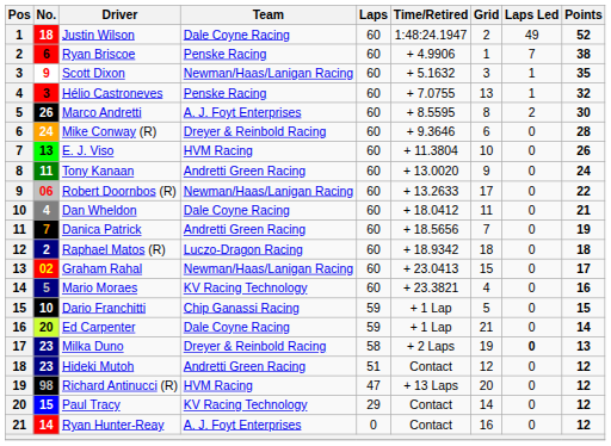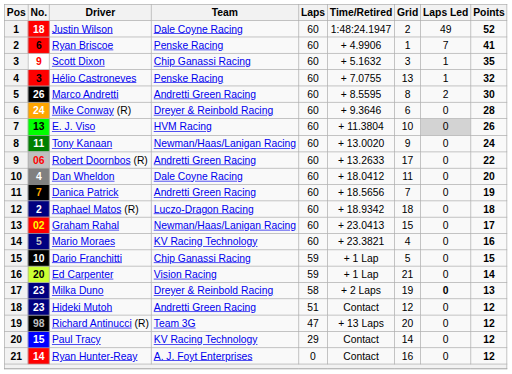 <table class="wikitable" style="font-size:95%;">
 <tr>
 <th>Pos</th>
 <th>No.</th>
 <th>Driver</th>
 <th>Team</th>
 <th>Laps</th>
 <th>Time/Retired</th>
 <th>Grid</th>
 <th>Laps Led</th>
 <th>Points</th>
 </tr>
 <tr>
 <th>1</th>
 <td style="background:red; color:white;" align=center><strong>18</strong></td>
 <td> <a href='#'>Justin Wilson</a></td>
 <td><a href='#'>Dale Coyne Racing</a></td>
 <td align=center>60</td>
 <td align=center>1:48:24.1947</td>
 <td align=center>2</td>
 <td align=center>49</td>
 <td align=center><strong>52</strong></td>
 </tr>
 <tr>
 <th>2</th>
 <td style="background:#FF0000; color:black;" align="center"><strong>6</strong></td>
 <td> <a href='#'>Ryan Briscoe</a></td>
 <td><a href='#'>Penske Racing</a></td>
 <td align=center>60</td>
 <td align=center>+ 4.9906</td>
 <td align=center>1</td>
 <td align=center>7</td>
-<td align=center><strong>38</strong></td>
+<td align=center><strong>41</strong></td>
 </tr>
 <tr>
 <th>3</th>
 <td style="background:#FFFFFF; color:red;" align=center><strong>9</strong></td>
 <td> <a href='#'>Scott Dixon</a></td>
-<td><a href='#'>Newman/Haas/Lanigan Racing</a></td>
+<td><a href='#'>Chip Ganassi Racing</a></td>
 <td align=center>60</td>
 <td align=center>+ 5.1632</td>
 <td align=center>3</td>
 <td align=center>1</td>
 <td align=center><strong>35</strong></td>
 </tr>
 <tr>
 <th>4</th>
 <td style="background:#FF0000; color:black;" align="center"><strong>3</strong></td>
 <td> <a href='#'>Hélio Castroneves</a></td>
 <td><a href='#'>Penske Racing</a></td>
 <td align=center>60</td>
 <td align=center>+ 7.0755</td>
 <td align=center>13</td>
 <td align=center>1</td>
 <td align=center><strong>32</strong></td>
 </tr>
 <tr>
 <th>5</th>
 <td style="background:black; color:white;" align=center><strong>26</strong></td>
 <td> <a href='#'>Marco Andretti</a></td>
-<td><a href='#'>A. J. Foyt Enterprises</a></td>
+<td><a href='#'>Andretti Green Racing</a></td>
 <td align=center>60</td>
 <td align=center>+ 8.5595</td>
 <td align=center>8</td>
 <td align=center>2</td>
 <td align=center><strong>30</strong></td>
 </tr>
 <tr>
 <th>6</th>
 <td style="background:orange; color:white;" align=center><strong>24</strong></td>
 <td> <a href='#'>Mike Conway</a> (R)</td>
 <td><a href='#'>Dreyer & Reinbold Racing</a></td>
 <td align=center>60</td>
 <td align=center>+ 9.3646</td>
 <td align=center>6</td>
 <td align=center>0</td>
 <td align=center><strong>28</strong></td>
 </tr>
 <tr>
 <th>7</th>
 <td style="background:lime; color:black;" align=center><strong>13</strong></td>
 <td> <a href='#'>E. J. Viso</a></td>
 <td><a href='#'>HVM Racing</a></td>
 <td align=center>60</td>
 <td align=center>+ 11.3804</td>
 <td align=center>10</td>
-<td align=center>0</td>
+<td align=center style="background: lightgrey;">0</td>
 <td align=center><strong>26</strong></td>
 </tr>
 <tr>
 <th>8</th>
 <td style="background:green; color:white;" align=center><strong>11</strong></td>
 <td> <a href='#'>Tony Kanaan</a></td>
-<td><a href='#'>Andretti Green Racing</a></td>
+<td><a href='#'>Newman/Haas/Lanigan Racing</a></td>
 <td align=center>60</td>
 <td align=center>+ 13.0020</td>
 <td align=center>9</td>
 <td align=center>0</td>
 <td align=center><strong>24</strong></td>
 </tr>
 <tr>
 <th>9</th>
 <td style="background:silver; color:red;" align=center><strong>06</strong></td>
 <td> <a href='#'>Robert Doornbos</a> (R)</td>
-<td><a href='#'>Newman/Haas/Lanigan Racing</a></td>
+<td><a href='#'>Andretti Green Racing</a></td>
 <td align=center>60</td>
 <td align=center>+ 13.2633</td>
 <td align=center>17</td>
 <td align=center>0</td>
 <td align=center><strong>22</strong></td>
 </tr>
 <tr>
 <th>10</th>
 <td style="background:grey; color:white;" align=center><strong>4</strong></td>
 <td> <a href='#'>Dan Wheldon</a></td>
 <td><a href='#'>Dale Coyne Racing</a></td>
 <td align=center>60</td>
 <td align=center>+ 18.0412</td>
 <td align=center>11</td>
 <td align=center>0</td>
-<td align=center><strong>21</strong></td>
+<td align=center><strong>20</strong></td>
 </tr>
 <tr>
 <th>11</th>
 <td style="background:black; color:orange;" align=center><strong>7</strong></td>
 <td> <a href='#'>Danica Patrick</a></td>
 <td><a href='#'>Andretti Green Racing</a></td>
 <td align=center>60</td>
 <td align=center>+ 18.5656</td>
 <td align=center>7</td>
 <td align=center>0</td>
 <td align=center><strong>19</strong></td>
 </tr>
 <tr>
 <th>12</th>
 <td style="background:navy; color:white;" align=center><strong>2</strong></td>
 <td> <a href='#'>Raphael Matos</a> (R)</td>
 <td><a href='#'>Luczo-Dragon Racing</a></td>
 <td align=center>60</td>
 <td align=center>+ 18.9342</td>
 <td align=center>18</td>
 <td align=center>0</td>
 <td align=center><strong>18</strong></td>
 </tr>
 <tr>
 <th>13</th>
 <td style="background:red; color:yellow;" align=center><strong>02</strong></td>
 <td> <a href='#'>Graham Rahal</a></td>
 <td><a href='#'>Newman/Haas/Lanigan Racing</a></td>
 <td align=center>60</td>
 <td align=center>+ 23.0413</td>
 <td align=center>15</td>
 <td align=center>0</td>
 <td align=center><strong>17</strong></td>
 </tr>
 <tr>
 <th>14</th>
 <td style="background:navy; color:silver;" align=center><strong>5</strong></td>
 <td> <a href='#'>Mario Moraes</a></td>
 <td><a href='#'>KV Racing Technology</a></td>
 <td align=center>60</td>
 <td align=center>+ 23.3821</td>
 <td align=center>4</td>
 <td align=center>0</td>
 <td align=center><strong>16</strong></td>
 </tr>
 <tr>
 <th>15</th>
 <td style="background:black; color:white;" align=center><strong>10</strong></td>
 <td> <a href='#'>Dario Franchitti</a></td>
 <td><a href='#'>Chip Ganassi Racing</a></td>
 <td align=center>59</td>
 <td align=center>+ 1 Lap</td>
 <td align=center>5</td>
 <td align=center>0</td>
 <td align=center><strong>15</strong></td>
 </tr>
 <tr>
 <th>16</th>
 <td style="background:#CCFF33; color:black;" align=center><strong>20</strong></td>
 <td> <a href='#'>Ed Carpenter</a></td>
-<td><a href='#'>Dale Coyne Racing</a></td>
+<td><a href='#'>Vision Racing</a></td>
 <td align=center>59</td>
 <td align=center>+ 1 Lap</td>
 <td align=center>21</td>
 <td align=center>0</td>
 <td align=center><strong>14</strong></td>
 </tr>
 <tr>
 <th>17</th>
 <td style="background:navy; color:white;" align=center><strong>23</strong></td>
 <td nowrap> <a href='#'>Milka Duno</a></td>
 <td><a href='#'>Dreyer & Reinbold Racing</a></td>
 <td align=center>58</td>
 <td align=center>+ 2 Laps</td>
 <td align=center>19</td>
 <td align=center><strong>0</strong></td>
 <td align=center><strong>13</strong></td>
 </tr>
 <tr>
 <th>18</th>
 <td style="background:navy; color:white;" align=center><strong>23</strong></td>
 <td> <a href='#'>Hideki Mutoh</a></td>
 <td><a href='#'>Andretti Green Racing</a></td>
 <td align=center>51</td>
 <td align=center>Contact</td>
 <td align=center>12</td>
 <td align=center>0</td>
 <td align=center><strong>12</strong></td>
 </tr>
 <tr>
 <th>19</th>
 <td style="background:black; color:silver;" align=center><strong>98</strong></td>
 <td> <a href='#'>Richard Antinucci</a> (R)</td>
-<td><a href='#'>HVM Racing</a></td>
+<td><a href='#'>Team 3G</a></td>
 <td align=center>47</td>
 <td align=center>+ 13 Laps</td>
 <td align=center>20</td>
 <td align=center>0</td>
 <td align=center><strong>12</strong></td>
 </tr>
 <tr>
 <th>20</th>
 <td style="background:blue; color:white;" align=center><strong>15</strong></td>
 <td> <a href='#'>Paul Tracy</a></td>
 <td><a href='#'>KV Racing Technology</a></td>
 <td align=center>29</td>
 <td align=center>Contact</td>
 <td align=center>14</td>
 <td align=center>0</td>
 <td align=center><strong>12</strong></td>
 </tr>
 <tr>
 <th>21</th>
 <td style="background:red; color:white;" align=center><strong>14</strong></td>
 <td> <a href='#'>Ryan Hunter-Reay</a></td>
 <td><a href='#'>A. J. Foyt Enterprises</a></td>
 <td align=center>0</td>
 <td align=center>Contact</td>
 <td align=center>16</td>
 <td align=center>0</td>
 <td align=center><strong>12</strong></td>
 </tr>
 <tr>
 <th colspan=9></th>
 </tr>
 <tr>
 </tr>
 </table>
